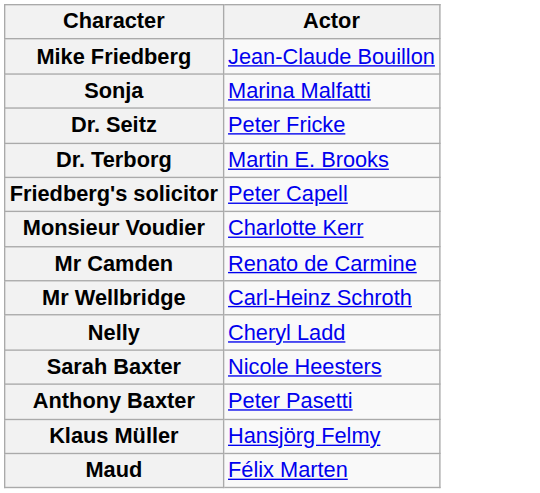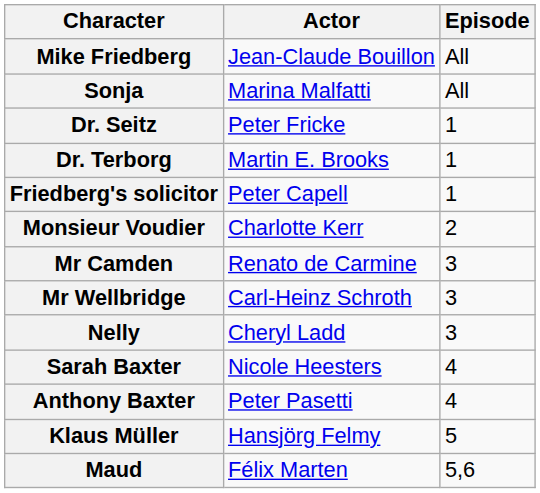 <table class="wikitable">
 <tr>
 <th>Character</th>
 <th>Actor</th>
+<th>Episode</th>
 </tr>
 <tr>
 <th>Mike Friedberg</th>
 <td><a href='#'>Jean-Claude Bouillon</a></td>
+<td>All</td>
 </tr>
 <tr>
 <th>Sonja</th>
 <td><a href='#'>Marina Malfatti</a></td>
+<td>All</td>
 </tr>
 <tr>
 <th>Dr. Seitz</th>
 <td><a href='#'>Peter Fricke</a></td>
+<td>1</td>
 </tr>
 <tr>
 <th>Dr. Terborg</th>
 <td><a href='#'>Martin E. Brooks</a></td>
+<td>1</td>
 </tr>
 <tr>
 <th>Friedberg's solicitor</th>
 <td><a href='#'>Peter Capell</a></td>
+<td>1</td>
 </tr>
 <tr>
 <th>Monsieur Voudier</th>
 <td><a href='#'>Charlotte Kerr</a></td>
+<td>2</td>
 </tr>
 <tr>
 <th>Mr Camden</th>
 <td><a href='#'>Renato de Carmine</a></td>
+<td>3</td>
 </tr>
 <tr>
 <th>Mr Wellbridge</th>
 <td><a href='#'>Carl-Heinz Schroth</a></td>
+<td>3</td>
 </tr>
 <tr>
 <th>Nelly</th>
 <td><a href='#'>Cheryl Ladd</a></td>
+<td>3</td>
 </tr>
 <tr>
 <th>Sarah Baxter</th>
 <td><a href='#'>Nicole Heesters</a></td>
+<td>4</td>
 </tr>
 <tr>
 <th>Anthony Baxter</th>
 <td><a href='#'>Peter Pasetti</a></td>
+<td>4</td>
 </tr>
 <tr>
 <th>Klaus Müller</th>
 <td><a href='#'>Hansjörg Felmy</a></td>
+<td>5</td>
 </tr>
 <tr>
 <th>Maud</th>
 <td><a href='#'>Félix Marten</a></td>
+<td>5,6</td>
 </tr>
 </table>
